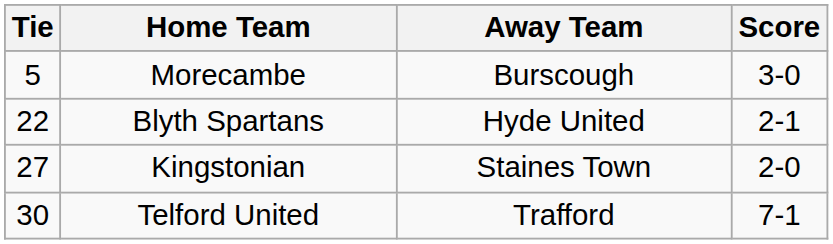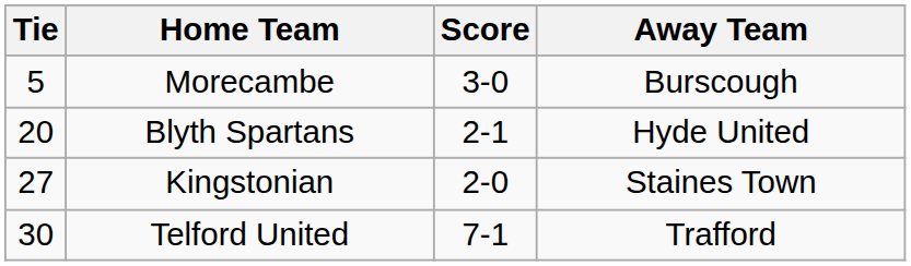 <table class="wikitable" style="text-align:center;">
 <tr>
 <th width=20>Tie</th>
 <th width=175>Home Team</th>
+<th width=20>Score</th>
 <th width=175>Away Team</th>
-<th width=20>Score</th>
 </tr>
 <tr>
 <td>5</td>
 <td>Morecambe</td>
+<td>3-0</td>
 <td>Burscough</td>
-<td>3-0</td>
 </tr>
 <tr>
-<td>22</td>
+<td>20</td>
 <td>Blyth Spartans</td>
+<td>2-1</td>
 <td>Hyde United</td>
-<td>2-1</td>
 </tr>
 <tr>
 <td>27</td>
 <td>Kingstonian</td>
+<td>2-0</td>
 <td>Staines Town</td>
-<td>2-0</td>
 </tr>
 <tr>
 <td>30</td>
 <td>Telford United</td>
+<td>7-1</td>
 <td>Trafford</td>
-<td>7-1</td>
 </tr>
 </table>
